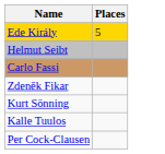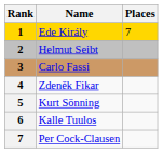 <table class="wikitable">
 <tr>
+<th>Rank</th>
 <th>Name</th>
 <th>Places</th>
 </tr>
 <tr bgcolor="gold">
+<td align="center"><strong>1</strong></td>
 <td> <a href='#'>Ede Király</a></td>
-<td>5</td>
+<td>7</td>
 </tr>
 <tr bgcolor="silver">
+<td align="center"><strong>2</strong></td>
 <td> <a href='#'>Helmut Seibt</a></td>
 <td></td>
 </tr>
 <tr bgcolor="cc9966">
+<td align="center"><strong>3</strong></td>
 <td> <a href='#'>Carlo Fassi</a></td>
 <td></td>
 </tr>
 <tr>
+<th>4</th>
 <td> <a href='#'>Zdeněk Fikar</a></td>
 <td></td>
 </tr>
 <tr>
+<th>5</th>
 <td> <a href='#'>Kurt Sönning</a></td>
 <td></td>
 </tr>
 <tr>
+<th>6</th>
 <td> <a href='#'>Kalle Tuulos</a></td>
 <td></td>
 </tr>
 <tr>
+<th>7</th>
 <td> <a href='#'>Per Cock-Clausen</a></td>
 <td></td>
 </tr>
 </table>
